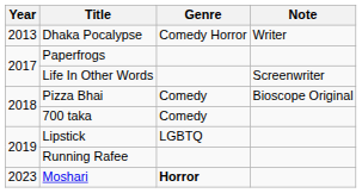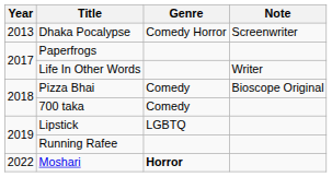 <table class="wikitable">
 <tr>
 <th>Year</th>
 <th>Title</th>
 <th>Genre</th>
 <th>Note</th>
 </tr>
 <tr>
 <td>2013</td>
 <td>Dhaka Pocalypse</td>
 <td>Comedy Horror</td>
-<td>Writer</td>
+<td>Screenwriter</td>
 </tr>
 <tr>
 <td rowspan="2">2017</td>
 <td>Paperfrogs</td>
 <td></td>
 <td></td>
 </tr>
 <tr>
 <td>Life In Other Words</td>
 <td></td>
-<td>Screenwriter</td>
+<td>Writer</td>
 </tr>
 <tr>
 <td rowspan="2">2018</td>
 <td>Pizza Bhai</td>
 <td>Comedy</td>
 <td>Bioscope Original</td>
 </tr>
 <tr>
 <td>700 taka</td>
 <td>Comedy</td>
 <td></td>
 </tr>
 <tr>
 <td rowspan="2">2019</td>
 <td>Lipstick</td>
 <td>LGBTQ</td>
 <td></td>
 </tr>
 <tr>
 <td>Running Rafee</td>
 <td></td>
 <td></td>
 </tr>
 <tr>
-<td>2023</td>
+<td>2022</td>
 <td><a href='#'>Moshari</a></td>
 <td><strong>Horror</strong></td>
 <td></td>
 </tr>
 </table>
